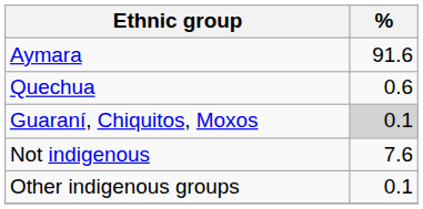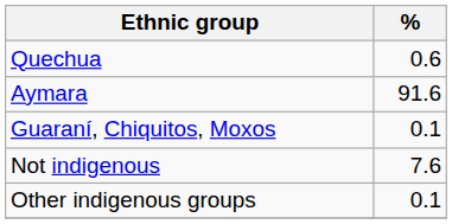 <table class="wikitable" border="1" style="width:25%;" border="1">
 <tr bgcolor=#EFEFEF>
 <th><strong>Ethnic group</strong></th>
 <th><strong>%</strong></th>
 </tr>
 <tr>
+<td><a href='#'>Quechua</a></td>
+<td align="right">0.6</td>
+</tr>
+<tr>
 <td><a href='#'>Aymara</a></td>
 <td align="right">91.6</td>
 </tr>
 <tr>
-<td><a href='#'>Quechua</a></td>
-<td align="right">0.6</td>
-</tr>
-<tr>
 <td><a href='#'>Guaraní</a>, <a href='#'>Chiquitos</a>, <a href='#'>Moxos</a></td>
-<td align="right" style="background: lightgrey;">0.1</td>
+<td align="right">0.1</td>
 </tr>
 <tr>
 <td>Not <a href='#'>indigenous</a></td>
 <td align="right">7.6</td>
 </tr>
 <tr>
 <td>Other indigenous groups</td>
 <td align="right">0.1</td>
 </tr>
 <tr>
 </tr>
 </table>
